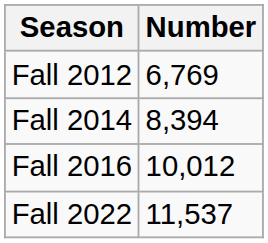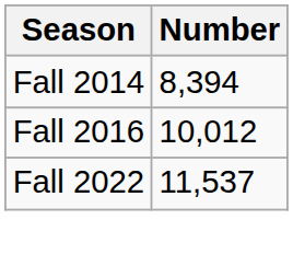 <table class="wikitable floatright" style="max-width:22em;">
 <tr>
 <th scope="col">Season</th>
 <th scope="col">Number</th>
-</tr>
-<tr>
-<td>Fall 2012</td>
-<td>6,769</td>
 </tr>
 <tr>
 <td>Fall 2014</td>
 <td>8,394</td>
 </tr>
 <tr>
 <td>Fall 2016</td>
 <td>10,012</td>
 </tr>
 <tr>
 <td>Fall 2022</td>
 <td>11,537</td>
 </tr>
 </table>
